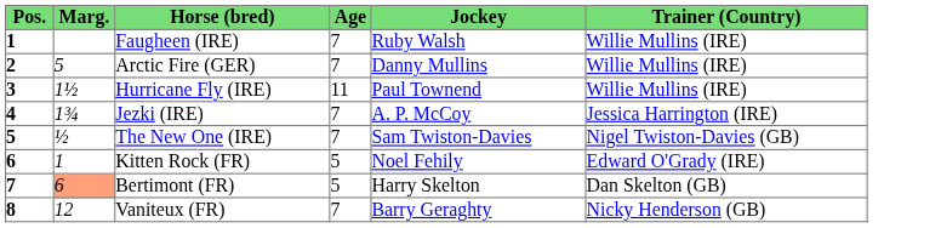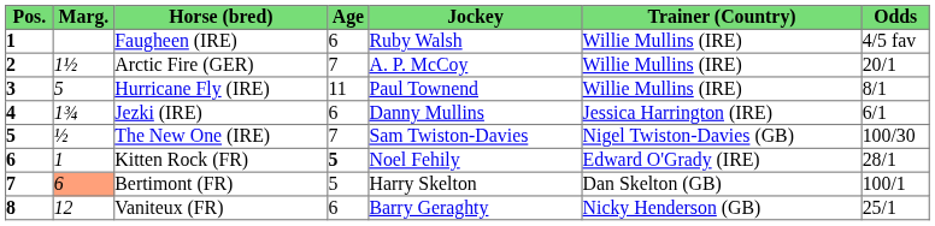 <table border="1" cellpadding="0" style="border-collapse: collapse; font-size:90%">
 <tr style="background:#7d7; text-align:center;">
 <td style="width:35px;"><strong>Pos.</strong></td>
 <td style="width:45px;"><strong>Marg.</strong></td>
 <td style="width:160px;"><strong>Horse (bred)</strong></td>
 <td style="width:30px;"><strong>Age</strong></td>
 <td style="width:160px;"><strong>Jockey</strong></td>
 <td style="width:210px;"><strong>Trainer (Country)</strong></td>
+<td style="width:50px;"><strong>Odds</strong></td>
 </tr>
 <tr>
 <td><strong>1</strong></td>
 <td></td>
 <td><a href='#'>Faugheen</a> (IRE)</td>
-<td>7</td>
+<td>6</td>
 <td><a href='#'>Ruby Walsh</a></td>
 <td><a href='#'>Willie Mullins</a> (IRE)</td>
+<td>4/5 fav</td>
 </tr>
 <tr>
 <td><strong>2</strong></td>
-<td><em>5</em></td>
+<td><em>1½</em></td>
 <td>Arctic Fire (GER)</td>
 <td>7</td>
-<td><a href='#'>Danny Mullins</a></td>
+<td><a href='#'>A. P. McCoy</a></td>
 <td><a href='#'>Willie Mullins</a> (IRE)</td>
+<td>20/1</td>
 </tr>
 <tr>
 <td><strong>3</strong></td>
-<td><em>1½</em></td>
+<td><em>5</em></td>
 <td><a href='#'>Hurricane Fly</a> (IRE)</td>
 <td>11</td>
 <td><a href='#'>Paul Townend</a></td>
 <td><a href='#'>Willie Mullins</a> (IRE)</td>
+<td>8/1</td>
 </tr>
 <tr>
 <td><strong>4</strong></td>
 <td><em>1¾</em></td>
 <td><a href='#'>Jezki</a> (IRE)</td>
-<td>7</td>
-<td><a href='#'>A. P. McCoy</a></td>
+<td>6</td>
+<td><a href='#'>Danny Mullins</a></td>
 <td><a href='#'>Jessica Harrington</a> (IRE)</td>
+<td>6/1</td>
 </tr>
 <tr>
 <td><strong>5</strong></td>
 <td><em>½</em></td>
 <td><a href='#'>The New One</a> (IRE)</td>
 <td>7</td>
 <td><a href='#'>Sam Twiston-Davies</a></td>
 <td><a href='#'>Nigel Twiston-Davies</a> (GB)</td>
+<td>100/30</td>
 </tr>
 <tr>
 <td><strong>6</strong></td>
 <td><em>1</em></td>
 <td>Kitten Rock (FR)</td>
-<td>5</td>
+<td><strong>5</strong></td>
 <td><a href='#'>Noel Fehily</a></td>
 <td><a href='#'>Edward O'Grady</a> (IRE)</td>
+<td>28/1</td>
 </tr>
 <tr>
 <td><strong>7</strong></td>
 <td style="background: lightsalmon;"><em>6</em></td>
 <td>Bertimont (FR)</td>
 <td>5</td>
 <td>Harry Skelton</td>
 <td>Dan Skelton (GB)</td>
+<td>100/1</td>
 </tr>
 <tr>
 <td><strong>8</strong></td>
 <td><em>12</em></td>
 <td>Vaniteux (FR)</td>
-<td>7</td>
+<td>6</td>
 <td><a href='#'>Barry Geraghty</a></td>
 <td><a href='#'>Nicky Henderson</a> (GB)</td>
+<td>25/1</td>
 </tr>
 </table>
